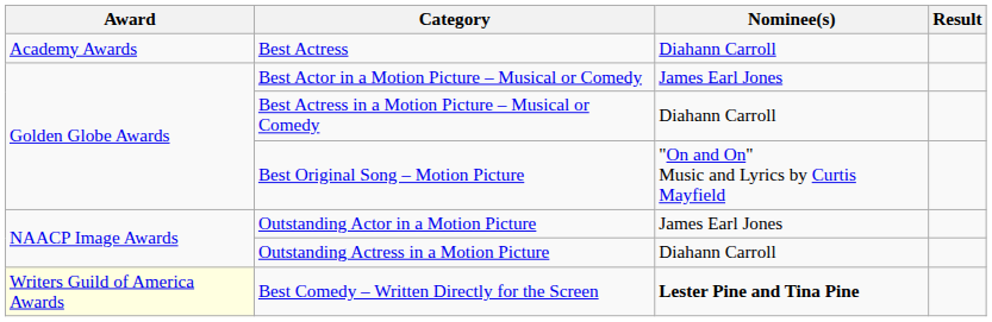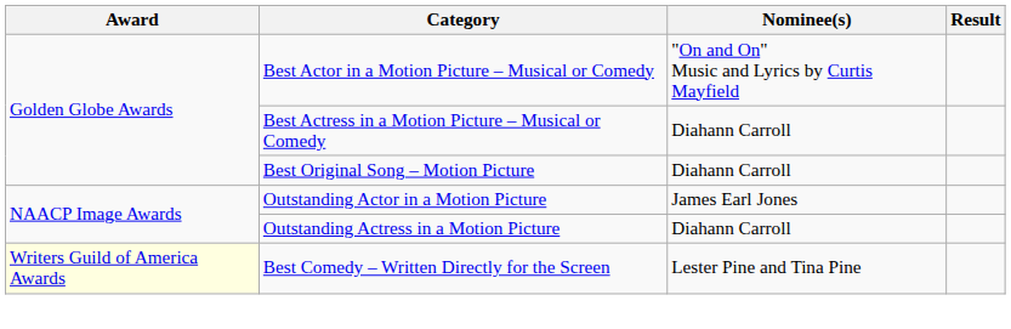 <table class="wikitable">
 <tr>
 <th>Award</th>
 <th>Category</th>
 <th>Nominee(s)</th>
 <th>Result</th>
 </tr>
 <tr>
-<td><a href='#'>Academy Awards</a></td>
-<td><a href='#'>Best Actress</a></td>
-<td><a href='#'>Diahann Carroll</a></td>
-<td></td>
-</tr>
-<tr>
 <td rowspan="3"><a href='#'>Golden Globe Awards</a></td>
 <td><a href='#'>Best Actor in a Motion Picture – Musical or Comedy</a></td>
-<td><a href='#'>James Earl Jones</a></td>
+<td>"<a href='#'>On and On</a>" <br> Music and Lyrics by <a href='#'>Curtis Mayfield</a></td>
 <td></td>
 </tr>
 <tr>
 <td><a href='#'>Best Actress in a Motion Picture – Musical or Comedy</a></td>
 <td>Diahann Carroll</td>
 <td></td>
 </tr>
 <tr>
 <td><a href='#'>Best Original Song – Motion Picture</a></td>
-<td>"<a href='#'>On and On</a>" <br> Music and Lyrics by <a href='#'>Curtis Mayfield</a></td>
+<td>Diahann Carroll</td>
 <td></td>
 </tr>
 <tr>
 <td rowspan="2"><a href='#'>NAACP Image Awards</a></td>
 <td><a href='#'>Outstanding Actor in a Motion Picture</a></td>
 <td>James Earl Jones</td>
 <td></td>
 </tr>
 <tr>
 <td><a href='#'>Outstanding Actress in a Motion Picture</a></td>
 <td>Diahann Carroll</td>
 <td></td>
 </tr>
 <tr>
 <td style="background: lightyellow;"><a href='#'>Writers Guild of America Awards</a></td>
 <td><a href='#'>Best Comedy – Written Directly for the Screen</a></td>
-<td><strong>Lester Pine and Tina Pine</strong></td>
+<td>Lester Pine and Tina Pine</td>
 <td></td>
 </tr>
 </table>
